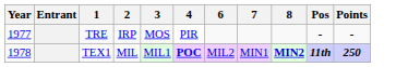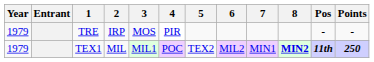 <table class="wikitable" style="text-align:center; font-size:90%">
 <tr>
 <th>Year</th>
 <th>Entrant</th>
 <th>1</th>
 <th>2</th>
 <th>3</th>
 <th>4</th>
+<th>5</th>
 <th>6</th>
 <th>7</th>
 <th>8</th>
 <th>Pos</th>
 <th>Points</th>
 </tr>
 <tr>
-<td><a href='#'>1977</a></td>
+<td><a href='#'>1979</a></td>
 <th></th>
 <td><a href='#'>TRE</a></td>
 <td><a href='#'>IRP</a></td>
 <td><a href='#'>MOS</a></td>
 <td style="background:#FFFFFF;"><a href='#'>PIR</a><br></td>
 <td></td>
 <td></td>
 <td></td>
+<td></td>
 <td><strong><em>-</em></strong></td>
 <td><strong><em>-</em></strong></td>
 </tr>
 <tr>
-<td><a href='#'>1978</a></td>
+<td><a href='#'>1979</a></td>
 <th></th>
 <td><a href='#'>TEX1</a></td>
 <td><a href='#'>MIL</a></td>
 <td style="background:#DFFFDF;"><a href='#'>MIL1</a><br></td>
-<td style="background:#EFCFFF;"><strong><a href='#'>POC</a><br></strong></td>
+<td style="background:#EFCFFF;"><a href='#'>POC</a><br></td>
+<td><a href='#'>TEX2</a></td>
 <td style="background:#EFCFFF;"><a href='#'>MIL2</a><br></td>
 <td style="background:#EFCFFF;"><a href='#'>MIN1</a><br></td>
 <td style="background:#DFFFDF;"><strong><a href='#'>MIN2</a><br></strong></td>
 <td style="background:#CFCFFF;"><strong><em>11th</em></strong></td>
 <td style="background:#CFCFFF;"><strong><em>250</em></strong></td>
 </tr>
 </table>
